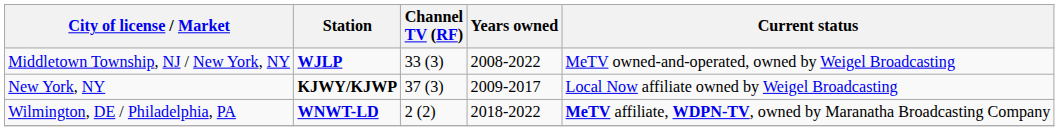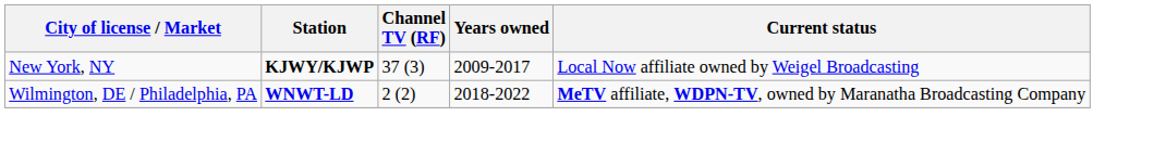 <table class="wikitable">
 <tr>
 <th><a href='#'>City of license</a> / <a href='#'>Market</a></th>
 <th>Station</th>
 <th>Channel<br><a href='#'>TV</a> (<a href='#'>RF</a>)</th>
 <th>Years owned</th>
 <th>Current status</th>
-</tr>
-<tr style="vertical-align: top; text-align: left;">
-<td><a href='#'>Middletown Township</a>, <a href='#'>NJ</a> / <a href='#'>New York</a>, <a href='#'>NY</a></td>
-<td><strong><a href='#'>WJLP</a></strong></td>
-<td>33 (3)</td>
-<td>2008-2022</td>
-<td><a href='#'>MeTV</a> owned-and-operated, owned by <a href='#'>Weigel Broadcasting</a></td>
 </tr>
 <tr>
 <td><a href='#'>New York</a>, <a href='#'>NY</a></td>
 <td><strong>KJWY/KJWP</strong></td>
 <td>37 (3)</td>
 <td>2009-2017</td>
 <td><a href='#'>Local Now</a> affiliate owned by <a href='#'>Weigel Broadcasting</a></td>
 </tr>
 <tr>
 <td><a href='#'>Wilmington</a>, <a href='#'>DE</a> / <a href='#'>Philadelphia</a>, <a href='#'>PA</a></td>
 <td><strong><a href='#'>WNWT-LD</a></strong></td>
 <td>2 (2)</td>
 <td>2018-2022</td>
 <td><strong><a href='#'>MeTV</a></strong> affiliate, <strong><a href='#'>WDPN-TV</a></strong>, owned by Maranatha Broadcasting Company</td>
 </tr>
 <tr style="vertical-align: top; text-align: left;">
 </tr>
 </table>
